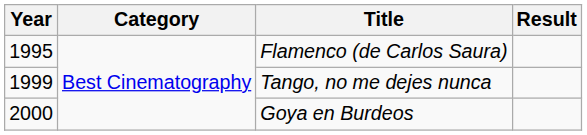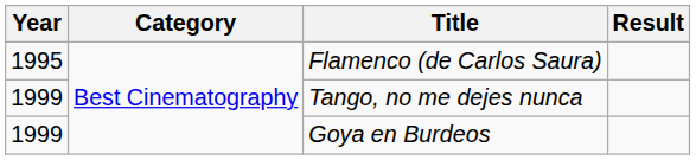 <table class="wikitable">
 <tr>
 <th>Year</th>
 <th>Category</th>
 <th>Title</th>
 <th>Result</th>
 </tr>
 <tr>
 <td>1995</td>
 <td rowspan=3><a href='#'>Best Cinematography</a></td>
 <td><em>Flamenco (de Carlos Saura)</em></td>
 <td></td>
 </tr>
 <tr>
 <td>1999</td>
 <td><em>Tango, no me dejes nunca</em></td>
 <td></td>
 </tr>
 <tr>
-<td>2000</td>
+<td>1999</td>
 <td><em>Goya en Burdeos</em></td>
 <td></td>
 </tr>
 </table>
